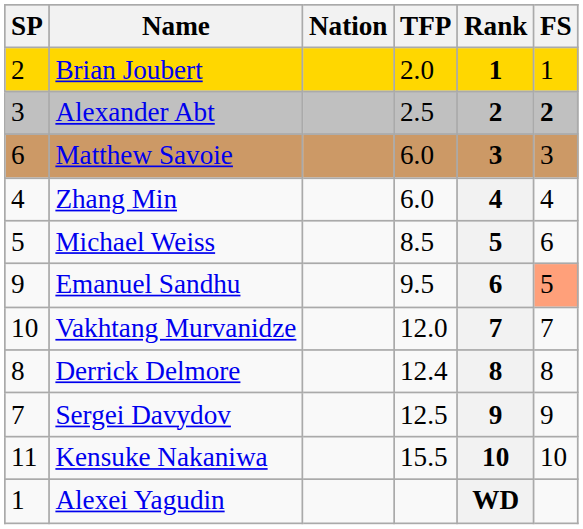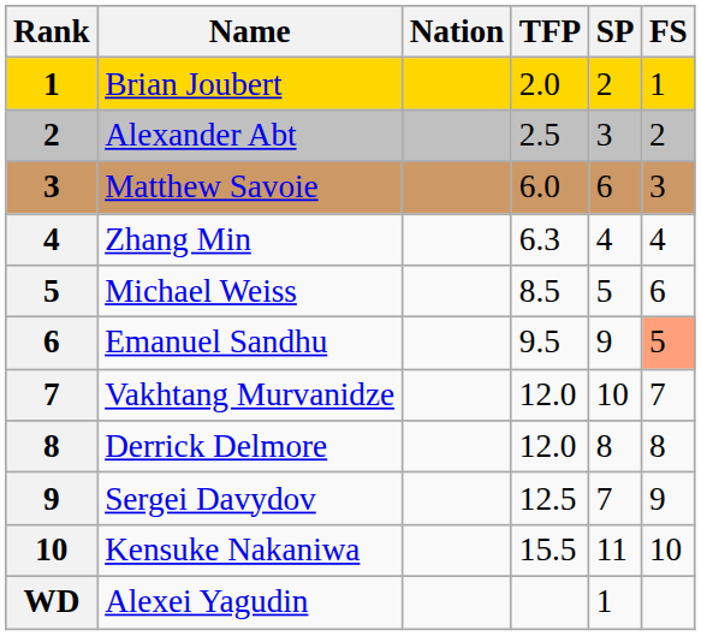 <table class="wikitable">
 <tr>
-<th>SP</th>
+<th>Rank</th>
 <th>Name</th>
 <th>Nation</th>
 <th>TFP</th>
-<th>Rank</th>
+<th>SP</th>
 <th>FS</th>
 </tr>
 <tr bgcolor="gold">
-<td>2</td>
+<td align="center"><strong>1</strong></td>
 <td><a href='#'>Brian Joubert</a></td>
 <td></td>
 <td>2.0</td>
-<td align="center"><strong>1</strong></td>
+<td>2</td>
 <td>1</td>
 </tr>
 <tr bgcolor="silver">
-<td>3</td>
+<td align="center"><strong>2</strong></td>
 <td><a href='#'>Alexander Abt</a></td>
 <td></td>
 <td>2.5</td>
-<td align="center"><strong>2</strong></td>
-<td><strong>2</strong></td>
+<td>3</td>
+<td>2</td>
 </tr>
 <tr bgcolor="cc9966">
-<td>6</td>
+<td align="center"><strong>3</strong></td>
 <td><a href='#'>Matthew Savoie</a></td>
 <td></td>
 <td>6.0</td>
-<td align="center"><strong>3</strong></td>
+<td>6</td>
 <td>3</td>
 </tr>
 <tr>
-<td>4</td>
+<th>4</th>
 <td><a href='#'>Zhang Min</a></td>
 <td></td>
-<td>6.0</td>
-<th>4</th>
+<td>6.3</td>
+<td>4</td>
 <td>4</td>
 </tr>
 <tr>
-<td>5</td>
+<th>5</th>
 <td><a href='#'>Michael Weiss</a></td>
 <td></td>
 <td>8.5</td>
-<th>5</th>
+<td>5</td>
 <td>6</td>
 </tr>
 <tr>
-<td>9</td>
+<th>6</th>
 <td><a href='#'>Emanuel Sandhu</a></td>
 <td></td>
 <td>9.5</td>
-<th>6</th>
+<td>9</td>
 <td style="background: lightsalmon;">5</td>
 </tr>
 <tr>
-<td>10</td>
+<th>7</th>
 <td><a href='#'>Vakhtang Murvanidze</a></td>
 <td></td>
 <td>12.0</td>
-<th>7</th>
+<td>10</td>
 <td>7</td>
 </tr>
 <tr>
-<td>8</td>
+<th>8</th>
 <td><a href='#'>Derrick Delmore</a></td>
 <td></td>
-<td>12.4</td>
-<th>8</th>
+<td>12.0</td>
+<td>8</td>
 <td>8</td>
 </tr>
 <tr>
-<td>7</td>
+<th>9</th>
 <td><a href='#'>Sergei Davydov</a></td>
 <td></td>
 <td>12.5</td>
-<th>9</th>
+<td>7</td>
 <td>9</td>
 </tr>
 <tr>
-<td>11</td>
+<th>10</th>
 <td><a href='#'>Kensuke Nakaniwa</a></td>
 <td></td>
 <td>15.5</td>
-<th>10</th>
+<td>11</td>
 <td>10</td>
 </tr>
 <tr>
-<td>1</td>
+<th>WD</th>
 <td><a href='#'>Alexei Yagudin</a></td>
 <td></td>
 <td></td>
-<th>WD</th>
+<td>1</td>
 <td></td>
 </tr>
 </table>
